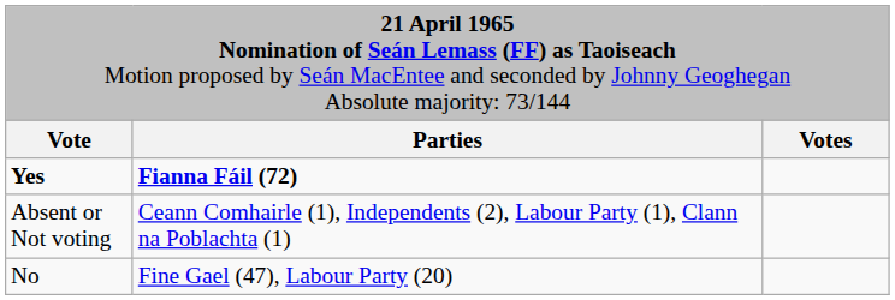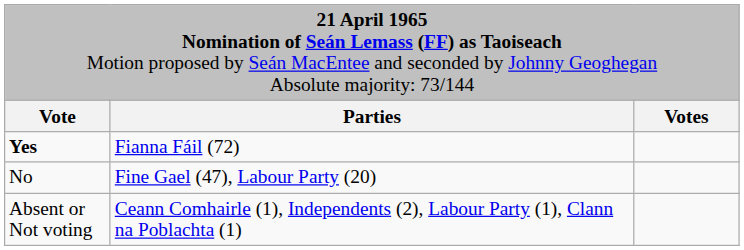 <table class="wikitable">
 <tr>
 <td colspan="3" bgcolor="#C0C0C0" align="center"><strong>21 April 1965<br>Nomination of <a href='#'>Seán Lemass</a> (<a href='#'>FF</a>) as Taoiseach</strong><br>Motion proposed by <a href='#'>Seán MacEntee</a> and seconded by <a href='#'>Johnny Geoghegan</a><br>Absolute majority: 73/144</td>
 </tr>
 <tr bgcolor="#D8D8D8">
 <th width=80px>Vote</th>
 <th width=425px>Parties</th>
 <th width=80px>Votes</th>
 </tr>
 <tr>
 <td> <strong>Yes</strong></td>
-<td><strong><a href='#'>Fianna Fáil</a> (72)</strong></td>
+<td><a href='#'>Fianna Fáil</a> (72)</td>
+<td></td>
+</tr>
+<tr>
+<td>No</td>
+<td><a href='#'>Fine Gael</a> (47), <a href='#'>Labour Party</a> (20)</td>
 <td></td>
 </tr>
 <tr>
 <td>Absent or<br>Not voting</td>
 <td><a href='#'>Ceann Comhairle</a> (1), <a href='#'>Independents</a> (2), <a href='#'>Labour Party</a> (1), <a href='#'>Clann na Poblachta</a> (1)</td>
 <td></td>
 </tr>
-<tr>
-<td>No</td>
-<td><a href='#'>Fine Gael</a> (47), <a href='#'>Labour Party</a> (20)</td>
-<td></td>
-</tr>
 </table>
